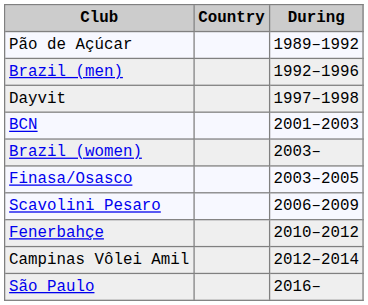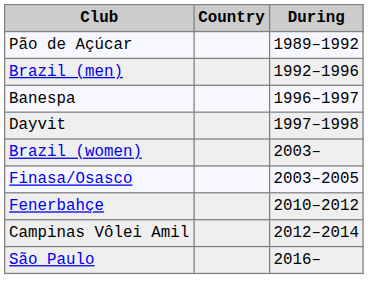 <table bgcolor="#f7f8ff" cellpadding="3" cellspacing="0" border="1" style="font-size: 95%; border: gray solid 1px; border-collapse: collapse;">
 <tr bgcolor="#CCCCCC">
 <td align="center"><strong>Club</strong></td>
 <td align="center"><strong>Country</strong></td>
 <td align="center"><strong>During</strong></td>
 </tr>
 <tr align=left>
 <td>Pão de Açúcar</td>
 <td></td>
 <td>1989–1992</td>
 </tr>
 <tr bgcolor="#EFEFEF" align=left>
 <td><a href='#'>Brazil (men)</a></td>
 <td></td>
 <td>1992–1996</td>
 </tr>
+<tr align=left>
+<td>Banespa</td>
+<td></td>
+<td>1996–1997</td>
+</tr>
 <tr bgcolor="#EFEFEF" align="left">
 <td>Dayvit</td>
 <td></td>
 <td>1997–1998</td>
-</tr>
-<tr align=left>
-<td><a href='#'>BCN</a></td>
-<td></td>
-<td>2001–2003</td>
 </tr>
 <tr bgcolor="#EFEFEF" align="left">
 <td><a href='#'>Brazil (women)</a></td>
 <td></td>
 <td>2003–</td>
 </tr>
 <tr align=left>
 <td><a href='#'>Finasa/Osasco</a></td>
 <td></td>
 <td>2003–2005</td>
-</tr>
-<tr align=left>
-<td><a href='#'>Scavolini Pesaro</a></td>
-<td></td>
-<td>2006–2009</td>
 </tr>
 <tr bgcolor="#EFEFEF" align="left">
 <td><a href='#'>Fenerbahçe</a></td>
 <td></td>
 <td>2010–2012</td>
 </tr>
 <tr bgcolor="#EFEFEF" align="left">
 <td>Campinas Vôlei Amil</td>
 <td></td>
 <td>2012–2014</td>
 </tr>
 <tr bgcolor="#EFEFEF" align="left">
 <td><a href='#'>São Paulo</a></td>
 <td></td>
 <td>2016–</td>
 </tr>
 </table>
